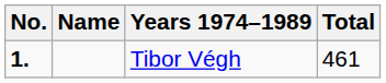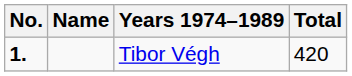 <table class="wikitable">
 <tr>
 <th>No.</th>
 <th>Name</th>
 <th>Years 1974–1989</th>
 <th>Total</th>
 </tr>
 <tr>
 <td><strong>1.</strong></td>
 <td></td>
 <td><a href='#'>Tibor Végh</a></td>
-<td>461</td>
+<td>420</td>
 </tr>
 </table>
